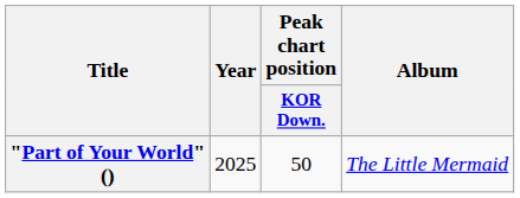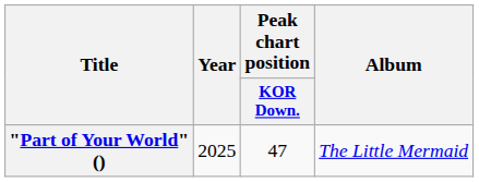 <table class="wikitable plainrowheaders" style="text-align:center">
 <tr>
 <th scope="col" rowspan="2">Title</th>
 <th scope="col" rowspan="2">Year</th>
 <th scope="col">Peak chart position</th>
 <th scope="col" rowspan="2">Album</th>
 </tr>
 <tr>
 <th scope="col" style="width:3em;font-size:85%"><a href='#'>KOR<br>Down.</a><br></th>
 </tr>
 <tr>
 <th scope="row">"<a href='#'>Part of Your World</a>"<br>()</th>
 <td>2025</td>
-<td>50</td>
+<td>47</td>
 <td><em><a href='#'>The Little Mermaid</a></em></td>
 </tr>
 </table>
